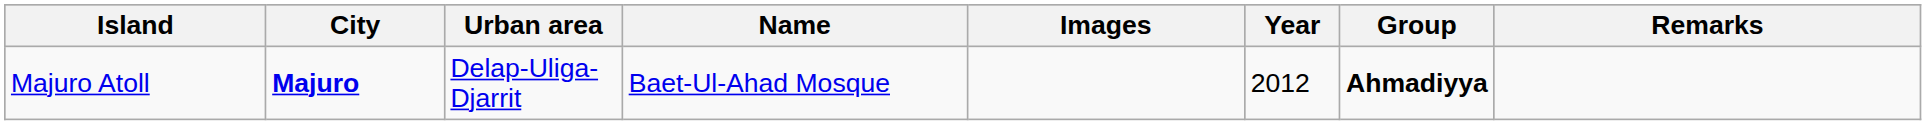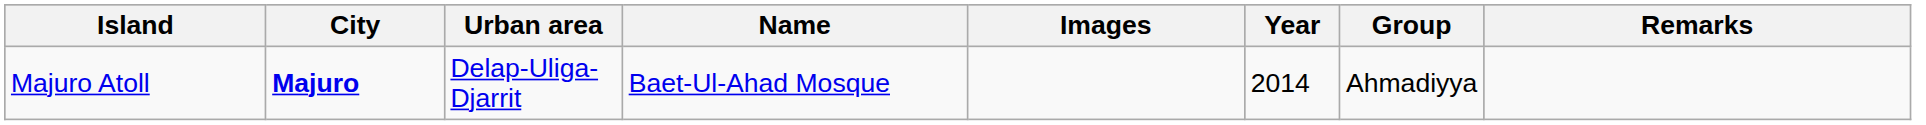 <table class="wikitable sortable">
 <tr>
 <th align=left width=150px>Island</th>
 <th align=left width=100px>City</th>
 <th align=left width=100px>Urban area</th>
 <th align=left width=200px>Name</th>
 <th align=center width=160px class=unsortable>Images</th>
 <th align=left width=050px>Year</th>
 <th align=center width=050px>Group</th>
 <th align=left width=250px class=unsortable>Remarks</th>
 </tr>
 <tr>
 <td><a href='#'>Majuro Atoll</a></td>
 <td><strong><a href='#'>Majuro</a></strong></td>
 <td><a href='#'>Delap-Uliga-Djarrit</a></td>
 <td><a href='#'>Baet-Ul-Ahad Mosque</a></td>
 <td></td>
-<td>2012</td>
-<td><strong>Ahmadiyya</strong></td>
+<td>2014</td>
+<td>Ahmadiyya</td>
 <td></td>
 </tr>
 </table>
